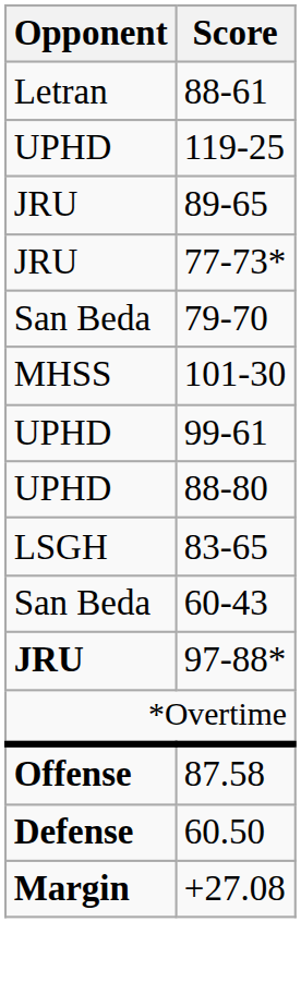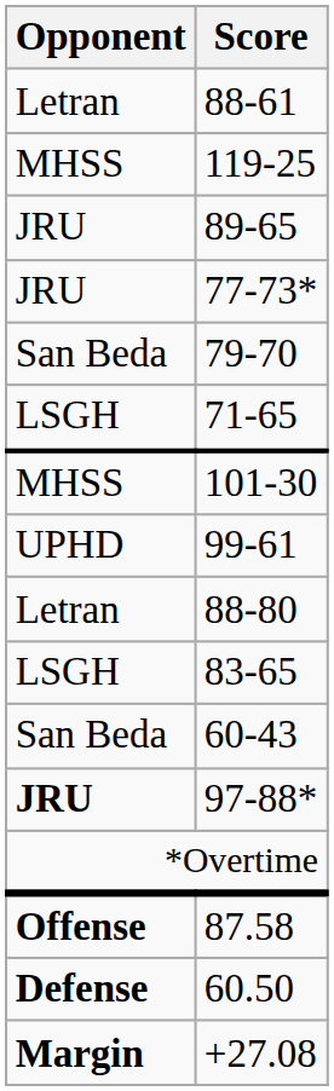 <table class="wikitable floatright">
 <tr>
 <th>Opponent</th>
 <th>Score</th>
 </tr>
 <tr>
 <td>Letran</td>
 <td>88-61</td>
 </tr>
 <tr>
-<td>UPHD</td>
+<td>MHSS</td>
 <td>119-25</td>
 </tr>
 <tr>
 <td>JRU</td>
 <td>89-65</td>
 </tr>
 <tr>
 <td>JRU</td>
 <td>77-73*</td>
 </tr>
 <tr>
 <td>San Beda</td>
 <td>79-70</td>
 </tr>
+<tr style = "border-bottom:2px solid black;">
+<td>LSGH</td>
+<td>71-65</td>
+</tr>
 <tr>
 <td>MHSS</td>
 <td>101-30</td>
 </tr>
 <tr>
 <td>UPHD</td>
 <td>99-61</td>
 </tr>
 <tr>
-<td>UPHD</td>
+<td>Letran</td>
 <td>88-80</td>
 </tr>
 <tr>
 <td>LSGH</td>
 <td>83-65</td>
 </tr>
 <tr>
 <td>San Beda</td>
 <td>60-43</td>
 </tr>
 <tr>
 <td><strong>JRU</strong></td>
 <td>97-88*</td>
 </tr>
 <tr style = "font-size:90%; border-bottom:3px solid black;">
 <td colspan=2 align=right>*Overtime</td>
 </tr>
 <tr>
 <td><strong>Offense</strong></td>
 <td>87.58</td>
 </tr>
 <tr>
 <td><strong>Defense</strong></td>
 <td>60.50</td>
 </tr>
 <tr>
 <td><strong>Margin</strong></td>
 <td>+27.08</td>
 </tr>
 </table>
